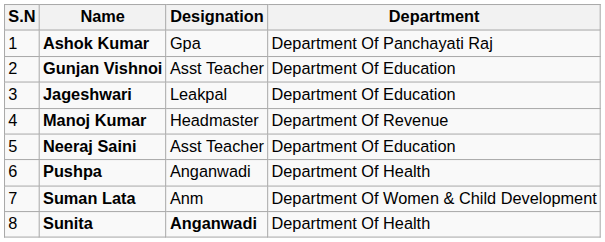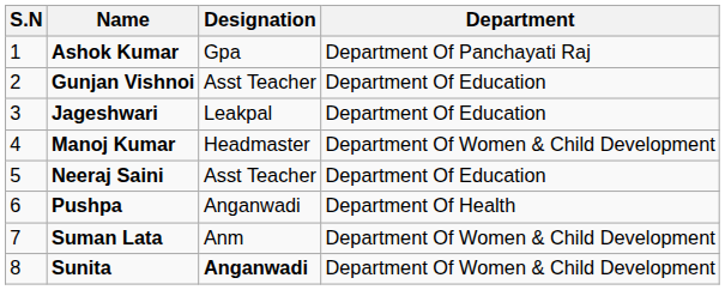 <table class="wikitable">
 <tr>
 <th>S.N</th>
 <th>Name</th>
 <th>Designation</th>
 <th>Department</th>
 </tr>
 <tr>
 <td>1</td>
 <td><strong>Ashok Kumar</strong></td>
 <td>Gpa</td>
 <td>Department Of Panchayati Raj</td>
 </tr>
 <tr>
 <td>2</td>
 <td><strong>Gunjan Vishnoi</strong></td>
 <td>Asst Teacher</td>
 <td>Department Of Education</td>
 </tr>
 <tr>
 <td>3</td>
 <td><strong>Jageshwari</strong></td>
 <td>Leakpal</td>
 <td>Department Of Education</td>
 </tr>
 <tr>
 <td>4</td>
 <td><strong>Manoj Kumar</strong></td>
 <td>Headmaster</td>
-<td>Department Of Revenue</td>
+<td>Department Of Women & Child Development</td>
 </tr>
 <tr>
 <td>5</td>
 <td><strong>Neeraj Saini</strong></td>
 <td>Asst Teacher</td>
 <td>Department Of Education</td>
 </tr>
 <tr>
 <td>6</td>
 <td><strong>Pushpa</strong></td>
 <td>Anganwadi</td>
 <td>Department Of Health</td>
 </tr>
 <tr>
 <td>7</td>
 <td><strong>Suman Lata</strong></td>
 <td>Anm</td>
 <td>Department Of Women & Child Development</td>
 </tr>
 <tr>
 <td>8</td>
 <td><strong>Sunita</strong></td>
 <td><strong>Anganwadi</strong></td>
-<td>Department Of Health</td>
+<td>Department Of Women & Child Development</td>
 </tr>
 </table>
